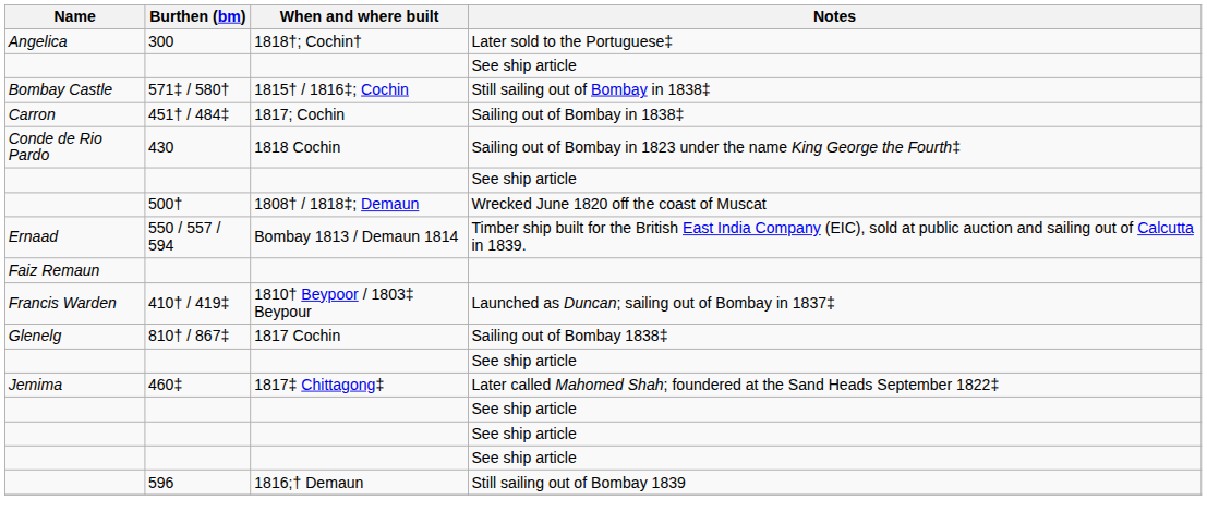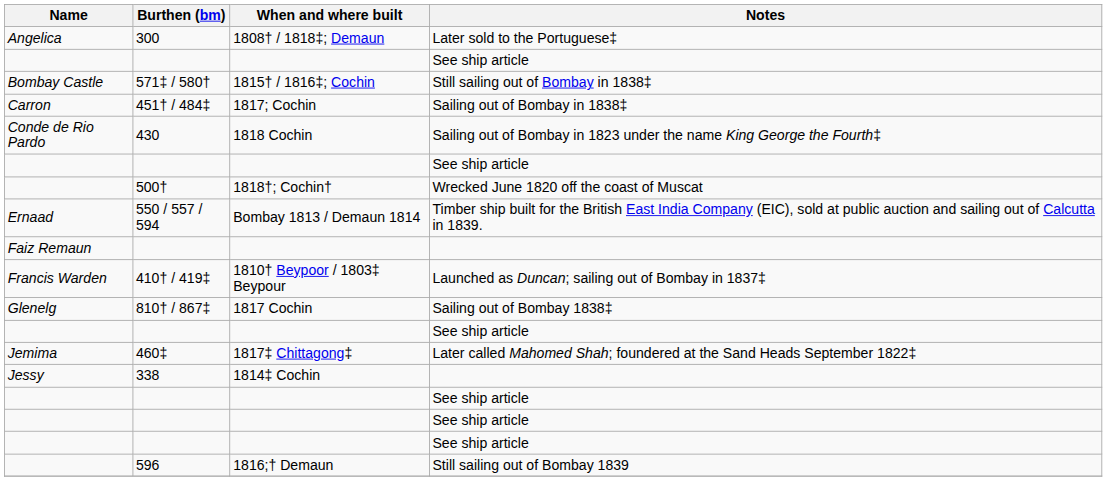 <table class="sortable wikitable">
 <tr>
 <th>Name</th>
 <th>Burthen (<a href='#'>bm</a>)</th>
 <th>When and where built</th>
 <th>Notes</th>
 </tr>
 <tr>
 <td><em>Angelica</em></td>
 <td>300</td>
-<td>1818†; Cochin†</td>
+<td>1808† / 1818‡; <a href='#'>Demaun</a></td>
 <td>Later sold to the Portuguese‡</td>
 </tr>
 <tr>
 <td></td>
 <td></td>
 <td></td>
 <td>See ship article</td>
 </tr>
 <tr>
 <td><em>Bombay Castle</em></td>
 <td>571‡ / 580†</td>
 <td>1815† / 1816‡; <a href='#'>Cochin</a></td>
 <td>Still sailing out of <a href='#'>Bombay</a> in 1838‡</td>
 </tr>
 <tr>
 <td><em>Carron</em></td>
 <td>451† / 484‡</td>
 <td>1817; Cochin</td>
 <td>Sailing out of Bombay in 1838‡</td>
 </tr>
 <tr>
 <td><em>Conde de Rio Pardo</em></td>
 <td>430</td>
 <td>1818 Cochin</td>
 <td>Sailing out of Bombay in 1823 under the name <em>King George the Fourth</em>‡</td>
 </tr>
 <tr>
 <td></td>
 <td></td>
 <td></td>
 <td>See ship article</td>
 </tr>
 <tr>
 <td></td>
 <td>500†</td>
-<td>1808† / 1818‡; <a href='#'>Demaun</a></td>
+<td>1818†; Cochin†</td>
 <td>Wrecked June 1820 off the coast of Muscat</td>
 </tr>
 <tr>
 <td><em>Ernaad</em></td>
 <td>550 / 557 / 594</td>
 <td>Bombay 1813 / Demaun 1814</td>
 <td>Timber ship built for the British <a href='#'>East India Company</a> (EIC), sold at public auction and sailing out of <a href='#'>Calcutta</a> in 1839.</td>
 </tr>
 <tr>
 <td><em>Faiz Remaun</em></td>
 <td></td>
 <td></td>
 <td></td>
 </tr>
 <tr>
 <td><em>Francis Warden</em></td>
 <td>410† / 419‡</td>
 <td>1810† <a href='#'>Beypoor</a> / 1803‡  Beypour</td>
 <td>Launched as <em>Duncan</em>; sailing out of Bombay in 1837‡</td>
 </tr>
 <tr>
 <td><em>Glenelg</em></td>
 <td>810† / 867‡</td>
 <td>1817 Cochin</td>
 <td>Sailing out of Bombay 1838‡</td>
 </tr>
 <tr>
 <td></td>
 <td></td>
 <td></td>
 <td>See ship article</td>
 </tr>
 <tr>
 <td><em>Jemima</em></td>
 <td>460‡</td>
 <td>1817‡ <a href='#'>Chittagong</a>‡</td>
 <td>Later called <em>Mahomed Shah</em>; foundered at the Sand Heads September 1822‡</td>
 </tr>
 <tr>
+<td><em>Jessy</em></td>
+<td>338</td>
+<td>1814‡ Cochin</td>
+<td></td>
+</tr>
+<tr>
 <td></td>
 <td></td>
 <td></td>
 <td>See ship article</td>
 </tr>
 <tr>
 <td></td>
 <td></td>
 <td></td>
 <td>See ship article</td>
 </tr>
 <tr>
 <td></td>
 <td></td>
 <td></td>
 <td>See ship article</td>
 </tr>
 <tr>
 <td></td>
 <td>596</td>
 <td>1816;† Demaun</td>
 <td>Still sailing out of Bombay 1839</td>
 </tr>
 <tr>
 </tr>
 </table>
